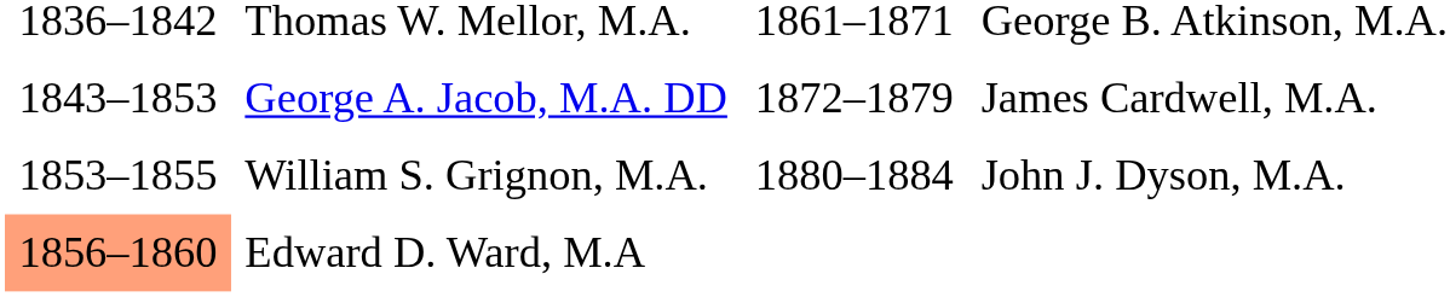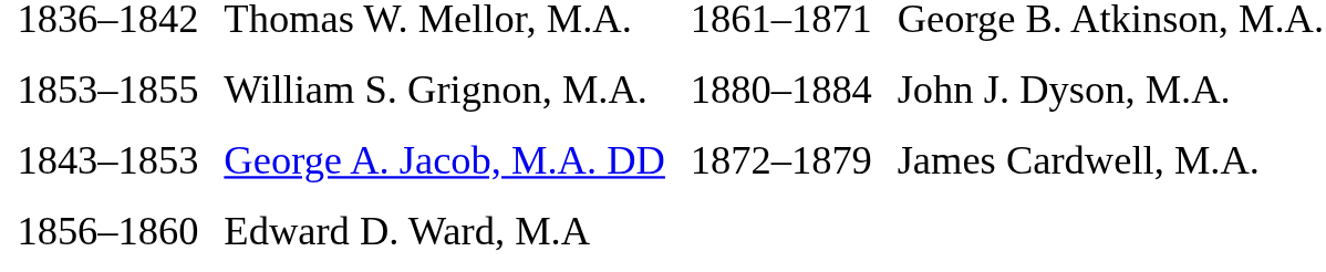 <table border="0" cellspacing="0" cellpadding="5">
 <tr>
 <td>1836–1842</td>
 <td>Thomas W. Mellor, M.A.</td>
 <td>1861–1871</td>
 <td>George B. Atkinson, M.A.</td>
 </tr>
 <tr>
+<td>1853–1855</td>
+<td>William S. Grignon, M.A.</td>
+<td>1880–1884</td>
+<td>John J. Dyson, M.A.</td>
+</tr>
+<tr>
 <td>1843–1853</td>
 <td><a href='#'>George A. Jacob, M.A. DD</a></td>
 <td>1872–1879</td>
 <td>James Cardwell, M.A.</td>
 </tr>
 <tr>
-<td>1853–1855</td>
-<td>William S. Grignon, M.A.</td>
-<td>1880–1884</td>
-<td>John J. Dyson, M.A.</td>
-</tr>
-<tr>
-<td style="background: lightsalmon;">1856–1860</td>
+<td>1856–1860</td>
 <td>Edward D. Ward, M.A</td>
 </tr>
 </table>
